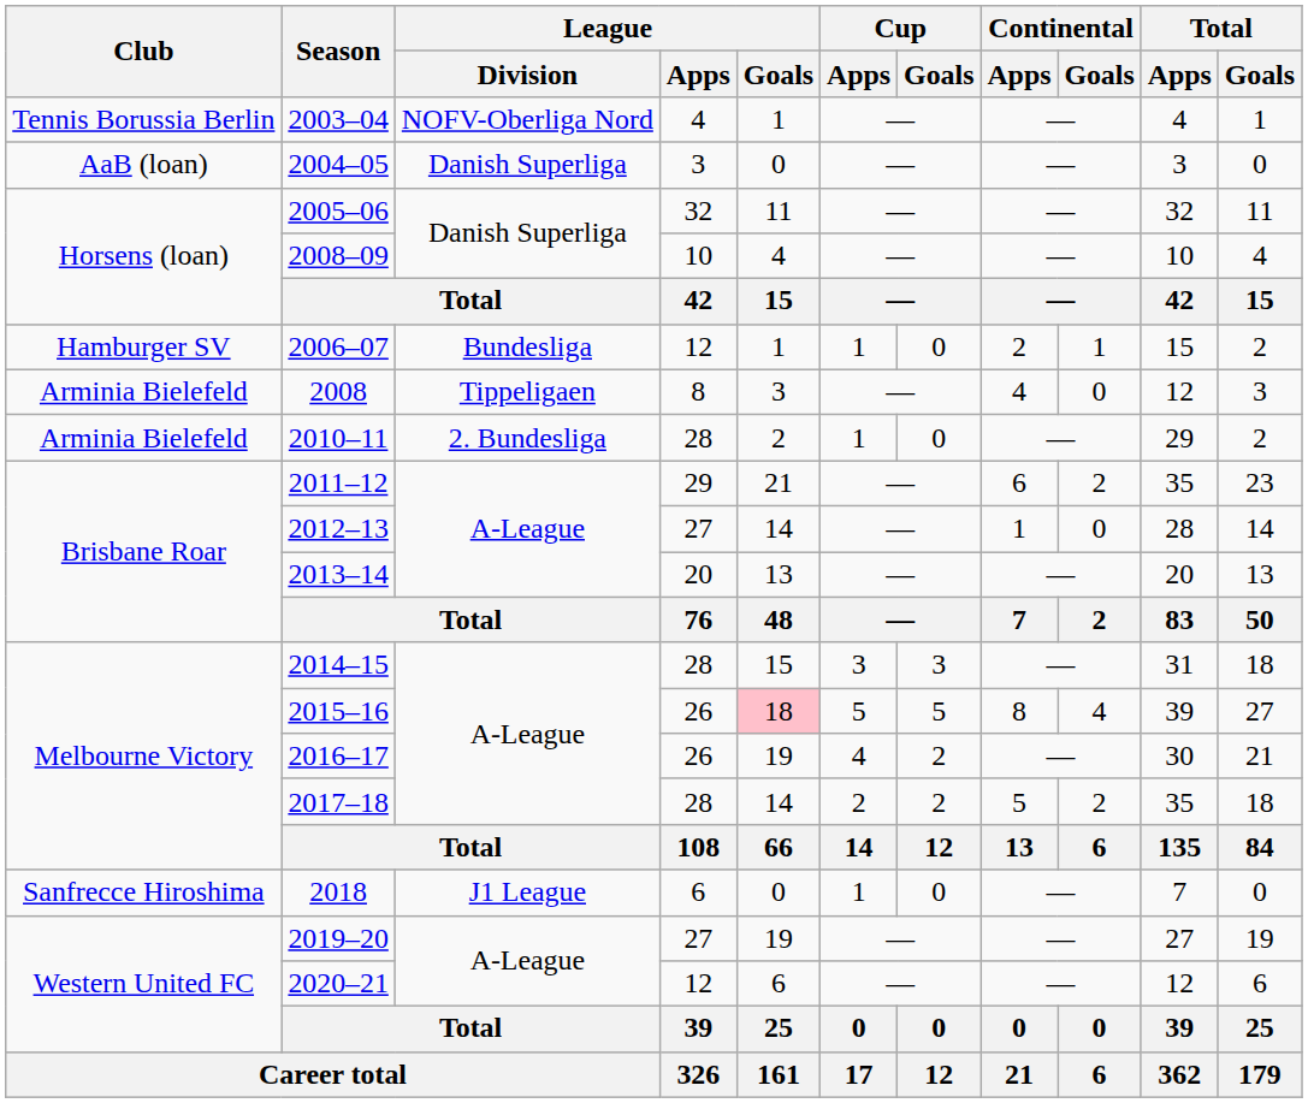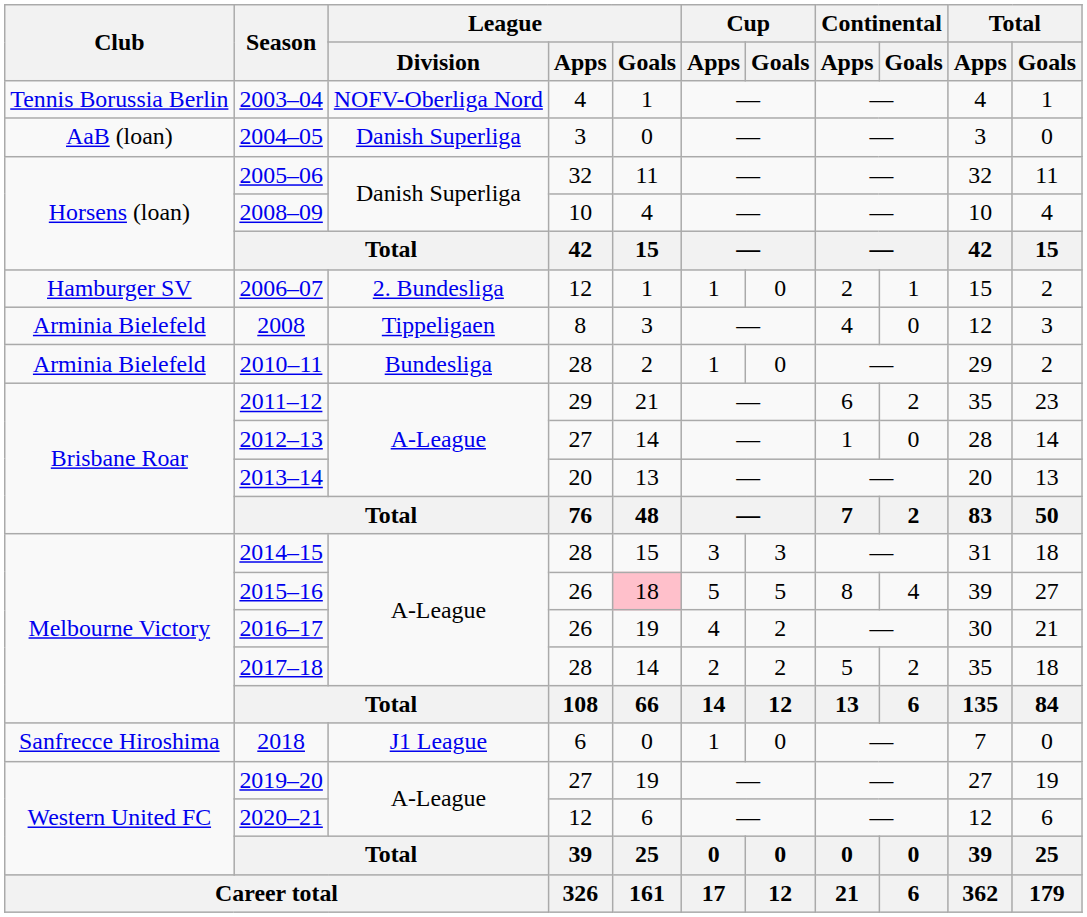 <table class="wikitable" style="text-align:center">
 <tr>
 <th rowspan="2">Club</th>
 <th rowspan="2">Season</th>
 <th colspan="3">League</th>
 <th colspan="2">Cup</th>
 <th colspan="2">Continental</th>
 <th colspan="2">Total</th>
 </tr>
 <tr>
 <th>Division</th>
 <th>Apps</th>
 <th>Goals</th>
 <th>Apps</th>
 <th>Goals</th>
 <th>Apps</th>
 <th>Goals</th>
 <th>Apps</th>
 <th>Goals</th>
 </tr>
 <tr>
 <td><a href='#'>Tennis Borussia Berlin</a></td>
 <td><a href='#'>2003–04</a></td>
 <td><a href='#'>NOFV-Oberliga Nord</a></td>
 <td>4</td>
 <td>1</td>
 <td colspan="2">—</td>
 <td colspan="2">—</td>
 <td>4</td>
 <td>1</td>
 </tr>
 <tr>
 <td><a href='#'>AaB</a> (loan)</td>
 <td><a href='#'>2004–05</a></td>
 <td><a href='#'>Danish Superliga</a></td>
 <td>3</td>
 <td>0</td>
 <td colspan="2">—</td>
 <td colspan="2">—</td>
 <td>3</td>
 <td>0</td>
 </tr>
 <tr>
 <td rowspan="3"><a href='#'>Horsens</a> (loan)</td>
 <td><a href='#'>2005–06</a></td>
 <td rowspan="2">Danish Superliga</td>
 <td>32</td>
 <td>11</td>
 <td colspan="2">—</td>
 <td colspan="2">—</td>
 <td>32</td>
 <td>11</td>
 </tr>
 <tr>
 <td><a href='#'>2008–09</a></td>
 <td>10</td>
 <td>4</td>
 <td colspan="2">—</td>
 <td colspan="2">—</td>
 <td>10</td>
 <td>4</td>
 </tr>
 <tr>
 <th colspan="2">Total</th>
 <th>42</th>
 <th>15</th>
 <th colspan="2">—</th>
 <th colspan="2">—</th>
 <th>42</th>
 <th>15</th>
 </tr>
 <tr>
 <td><a href='#'>Hamburger SV</a></td>
 <td><a href='#'>2006–07</a></td>
-<td><a href='#'>Bundesliga</a></td>
+<td><a href='#'>2. Bundesliga</a></td>
 <td>12</td>
 <td>1</td>
 <td>1</td>
 <td>0</td>
 <td>2</td>
 <td>1</td>
 <td>15</td>
 <td>2</td>
 </tr>
 <tr>
 <td><a href='#'>Arminia Bielefeld</a></td>
 <td><a href='#'>2008</a></td>
 <td><a href='#'>Tippeligaen</a></td>
 <td>8</td>
 <td>3</td>
 <td colspan="2">—</td>
 <td>4</td>
 <td>0</td>
 <td>12</td>
 <td>3</td>
 </tr>
 <tr>
 <td><a href='#'>Arminia Bielefeld</a></td>
 <td><a href='#'>2010–11</a></td>
-<td><a href='#'>2. Bundesliga</a></td>
+<td><a href='#'>Bundesliga</a></td>
 <td>28</td>
 <td>2</td>
 <td>1</td>
 <td>0</td>
 <td colspan="2">—</td>
 <td>29</td>
 <td>2</td>
 </tr>
 <tr>
 <td rowspan="4"><a href='#'>Brisbane Roar</a></td>
 <td><a href='#'>2011–12</a></td>
 <td rowspan="3"><a href='#'>A-League</a></td>
 <td>29</td>
 <td>21</td>
 <td colspan="2">—</td>
 <td>6</td>
 <td>2</td>
 <td>35</td>
 <td>23</td>
 </tr>
 <tr>
 <td><a href='#'>2012–13</a></td>
 <td>27</td>
 <td>14</td>
 <td colspan="2">—</td>
 <td>1</td>
 <td>0</td>
 <td>28</td>
 <td>14</td>
 </tr>
 <tr>
 <td><a href='#'>2013–14</a></td>
 <td>20</td>
 <td>13</td>
 <td colspan="2">—</td>
 <td colspan="2">—</td>
 <td>20</td>
 <td>13</td>
 </tr>
 <tr>
 <th colspan="2">Total</th>
 <th>76</th>
 <th>48</th>
 <th colspan="2">—</th>
 <th>7</th>
 <th>2</th>
 <th>83</th>
 <th>50</th>
 </tr>
 <tr>
 <td rowspan="5"><a href='#'>Melbourne Victory</a></td>
 <td><a href='#'>2014–15</a></td>
 <td rowspan="4">A-League</td>
 <td>28</td>
 <td>15</td>
 <td>3</td>
 <td>3</td>
 <td colspan="2">—</td>
 <td>31</td>
 <td>18</td>
 </tr>
 <tr>
 <td><a href='#'>2015–16</a></td>
 <td>26</td>
 <td style="background: pink;">18</td>
 <td>5</td>
 <td>5</td>
 <td>8</td>
 <td>4</td>
 <td>39</td>
 <td>27</td>
 </tr>
 <tr>
 <td><a href='#'>2016–17</a></td>
 <td>26</td>
 <td>19</td>
 <td>4</td>
 <td>2</td>
 <td colspan="2">—</td>
 <td>30</td>
 <td>21</td>
 </tr>
 <tr>
 <td><a href='#'>2017–18</a></td>
 <td>28</td>
 <td>14</td>
 <td>2</td>
 <td>2</td>
 <td>5</td>
 <td>2</td>
 <td>35</td>
 <td>18</td>
 </tr>
 <tr>
 <th colspan="2">Total</th>
 <th>108</th>
 <th>66</th>
 <th>14</th>
 <th>12</th>
 <th>13</th>
 <th>6</th>
 <th>135</th>
 <th>84</th>
 </tr>
 <tr>
 <td><a href='#'>Sanfrecce Hiroshima</a></td>
 <td><a href='#'>2018</a></td>
 <td><a href='#'>J1 League</a></td>
 <td>6</td>
 <td>0</td>
 <td>1</td>
 <td>0</td>
 <td colspan="2">—</td>
 <td>7</td>
 <td>0</td>
 </tr>
 <tr>
 <td rowspan="3"><a href='#'>Western United FC</a></td>
 <td><a href='#'>2019–20</a></td>
 <td rowspan="2">A-League</td>
 <td>27</td>
 <td>19</td>
 <td colspan="2">—</td>
 <td colspan="2">—</td>
 <td>27</td>
 <td>19</td>
 </tr>
 <tr>
 <td><a href='#'>2020–21</a></td>
 <td>12</td>
 <td>6</td>
 <td colspan=2>—</td>
 <td colspan=2>—</td>
 <td>12</td>
 <td>6</td>
 </tr>
 <tr>
 <th colspan="2">Total</th>
 <th>39</th>
 <th>25</th>
 <th>0</th>
 <th>0</th>
 <th>0</th>
 <th>0</th>
 <th>39</th>
 <th>25</th>
 </tr>
 <tr>
 <th colspan="3">Career total</th>
 <th>326</th>
 <th>161</th>
 <th>17</th>
 <th>12</th>
 <th>21</th>
 <th>6</th>
 <th>362</th>
 <th>179</th>
 </tr>
 </table>
